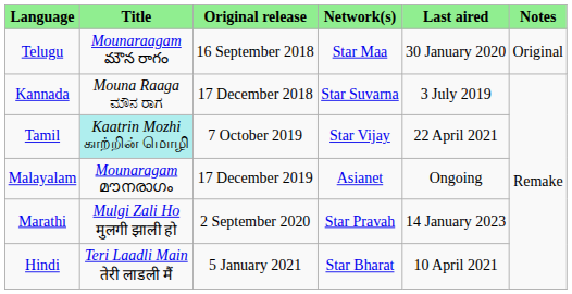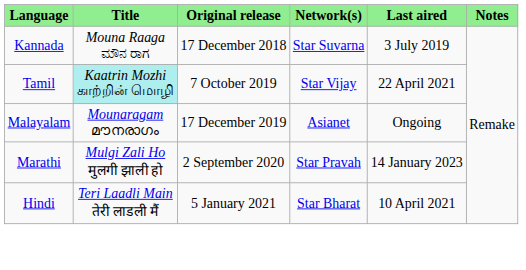 <table class="wikitable" style="text-align:center;">
 <tr>
 <th style="background:LightGreen;">Language</th>
 <th style="background:LightGreen;">Title</th>
 <th style="background:LightGreen;">Original release</th>
 <th style="background:LightGreen;">Network(s)</th>
 <th style="background:LightGreen;">Last aired</th>
 <th style="background:LightGreen;">Notes</th>
-</tr>
-<tr>
-<td><a href='#'>Telugu</a></td>
-<td><em><a href='#'>Mounaraagam</a></em> <br> మౌన రాగం</td>
-<td>16 September 2018</td>
-<td><a href='#'>Star Maa</a></td>
-<td>30 January 2020</td>
-<td>Original</td>
 </tr>
 <tr>
 <td><a href='#'>Kannada</a></td>
 <td><em>Mouna Raaga</em> <br> ಮೌನ ರಾಗ</td>
 <td>17 December 2018</td>
 <td><a href='#'>Star Suvarna</a></td>
 <td>3 July 2019</td>
 <td rowspan="5">Remake</td>
 </tr>
 <tr>
 <td><a href='#'>Tamil</a></td>
 <td style="background: paleturquoise;"><em>Kaatrin Mozhi</em> <br> காற்றின் மொழி</td>
 <td>7 October 2019</td>
 <td><a href='#'>Star Vijay</a></td>
 <td>22 April 2021</td>
 </tr>
 <tr>
 <td><a href='#'>Malayalam</a></td>
 <td><em><a href='#'>Mounaragam</a></em> <br> മൗനരാഗം</td>
 <td>17 December 2019</td>
 <td><a href='#'>Asianet</a></td>
 <td>Ongoing</td>
 </tr>
 <tr>
 <td><a href='#'>Marathi</a></td>
 <td><em><a href='#'>Mulgi Zali Ho</a></em> <br> मुलगी झाली हो</td>
 <td>2 September 2020</td>
 <td><a href='#'>Star Pravah</a></td>
 <td>14 January 2023</td>
 </tr>
 <tr>
 <td><a href='#'>Hindi</a></td>
 <td><em><a href='#'>Teri Laadli Main</a></em> <br> तेरी लाडली मैं</td>
 <td>5 January 2021</td>
 <td><a href='#'>Star Bharat</a></td>
 <td>10 April 2021</td>
 </tr>
 </table>
